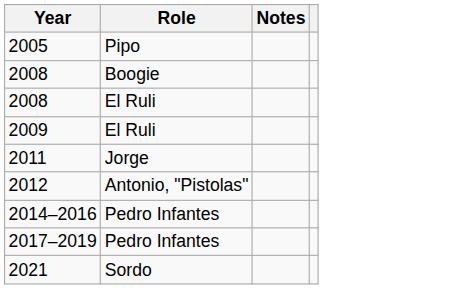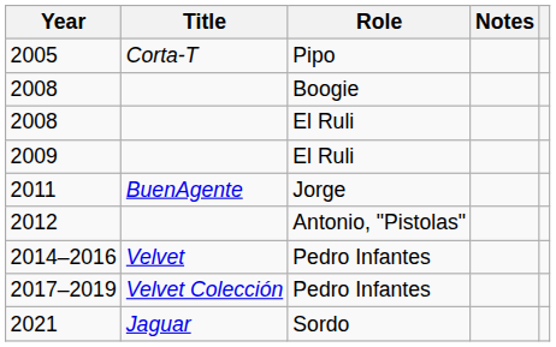 <table class="wikitable sortable">
 <tr>
 <th>Year</th>
+<th>Title</th>
 <th>Role</th>
 <th class="unsortable">Notes</th>
 <th class="unsortable"></th>
 </tr>
 <tr>
 <td>2005</td>
+<td><em>Corta-T</em></td>
 <td>Pipo</td>
 <td></td>
 <td align = "center"></td>
 </tr>
 <tr>
 <td>2008</td>
+<td></td>
 <td>Boogie</td>
 <td></td>
 <td align = "center"></td>
 </tr>
 <tr>
 <td>2008</td>
+<td></td>
 <td>El Ruli</td>
 <td></td>
 <td align = "center"></td>
 </tr>
 <tr>
 <td>2009</td>
+<td><em></em></td>
 <td>El Ruli</td>
 <td></td>
 <td align = "center"></td>
 </tr>
 <tr>
 <td>2011</td>
+<td><em><a href='#'>BuenAgente</a></em></td>
 <td>Jorge</td>
 <td></td>
 <td align = "center"></td>
 </tr>
 <tr>
 <td>2012</td>
+<td><em></em></td>
 <td>Antonio, "Pistolas"</td>
 <td></td>
 <td align = "center"></td>
 </tr>
 <tr>
 <td>2014–2016</td>
+<td><a href='#'><em>Velvet</em></a></td>
 <td>Pedro Infantes</td>
 <td></td>
 <td align = "center"></td>
 </tr>
 <tr>
 <td>2017–2019</td>
+<td><em><a href='#'>Velvet Colección</a></em></td>
 <td>Pedro Infantes</td>
 <td></td>
 <td align = "center"></td>
 </tr>
 <tr>
 <td>2021</td>
+<td><a href='#'><em>Jaguar</em></a></td>
 <td>Sordo</td>
 <td></td>
 <td align = "center"></td>
 </tr>
 </table>
